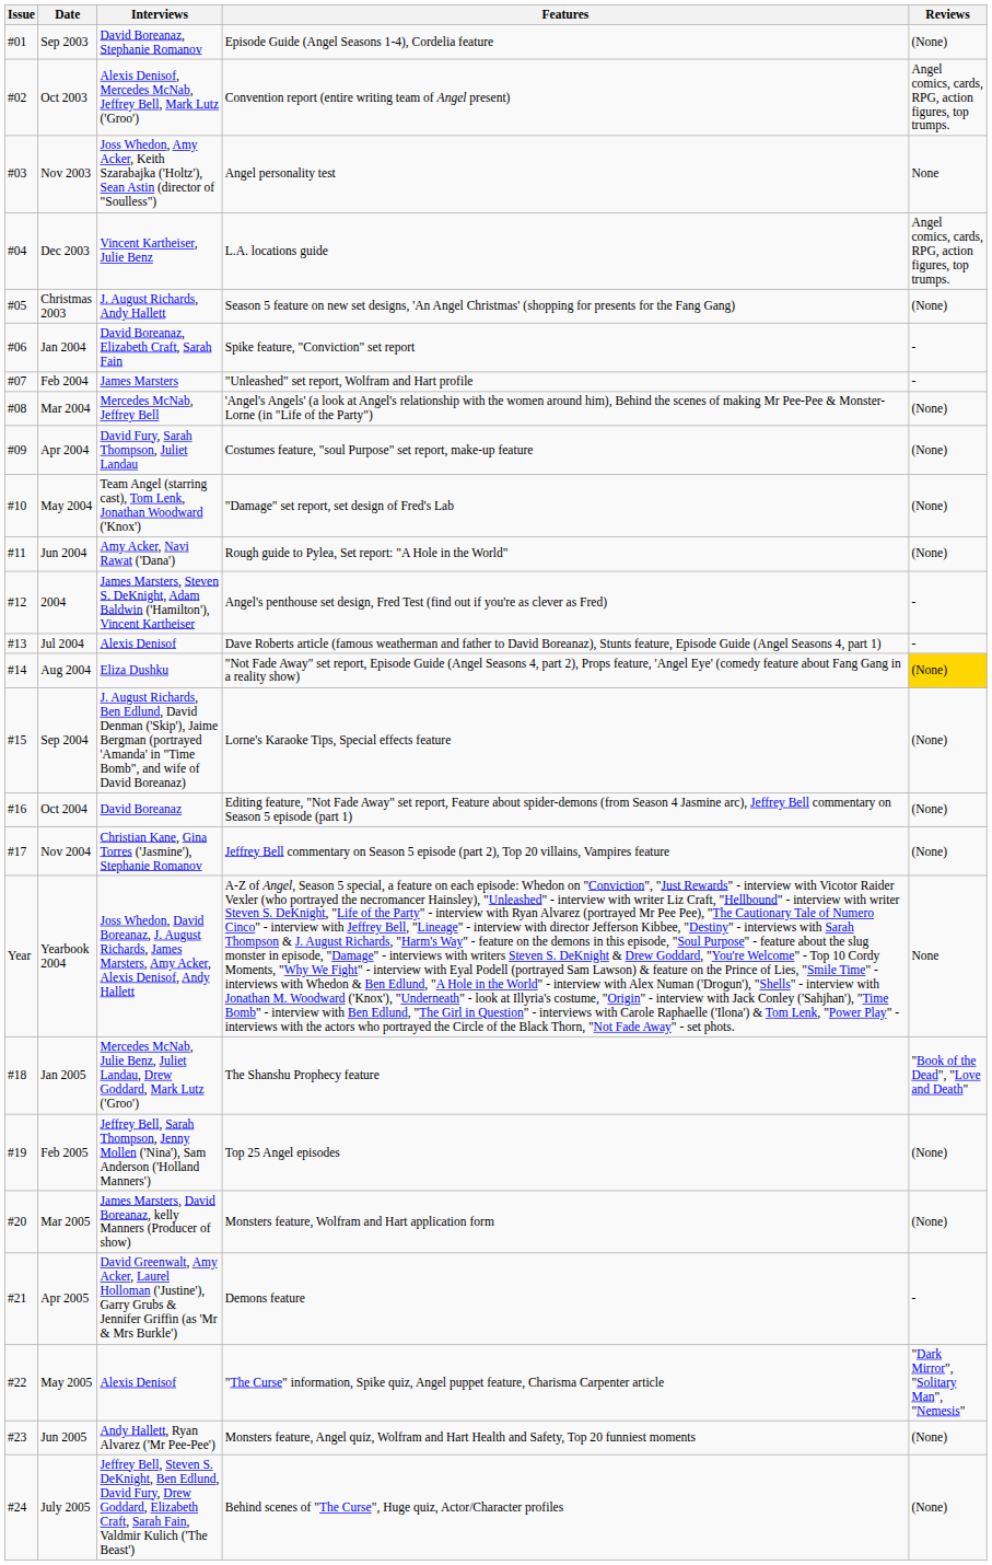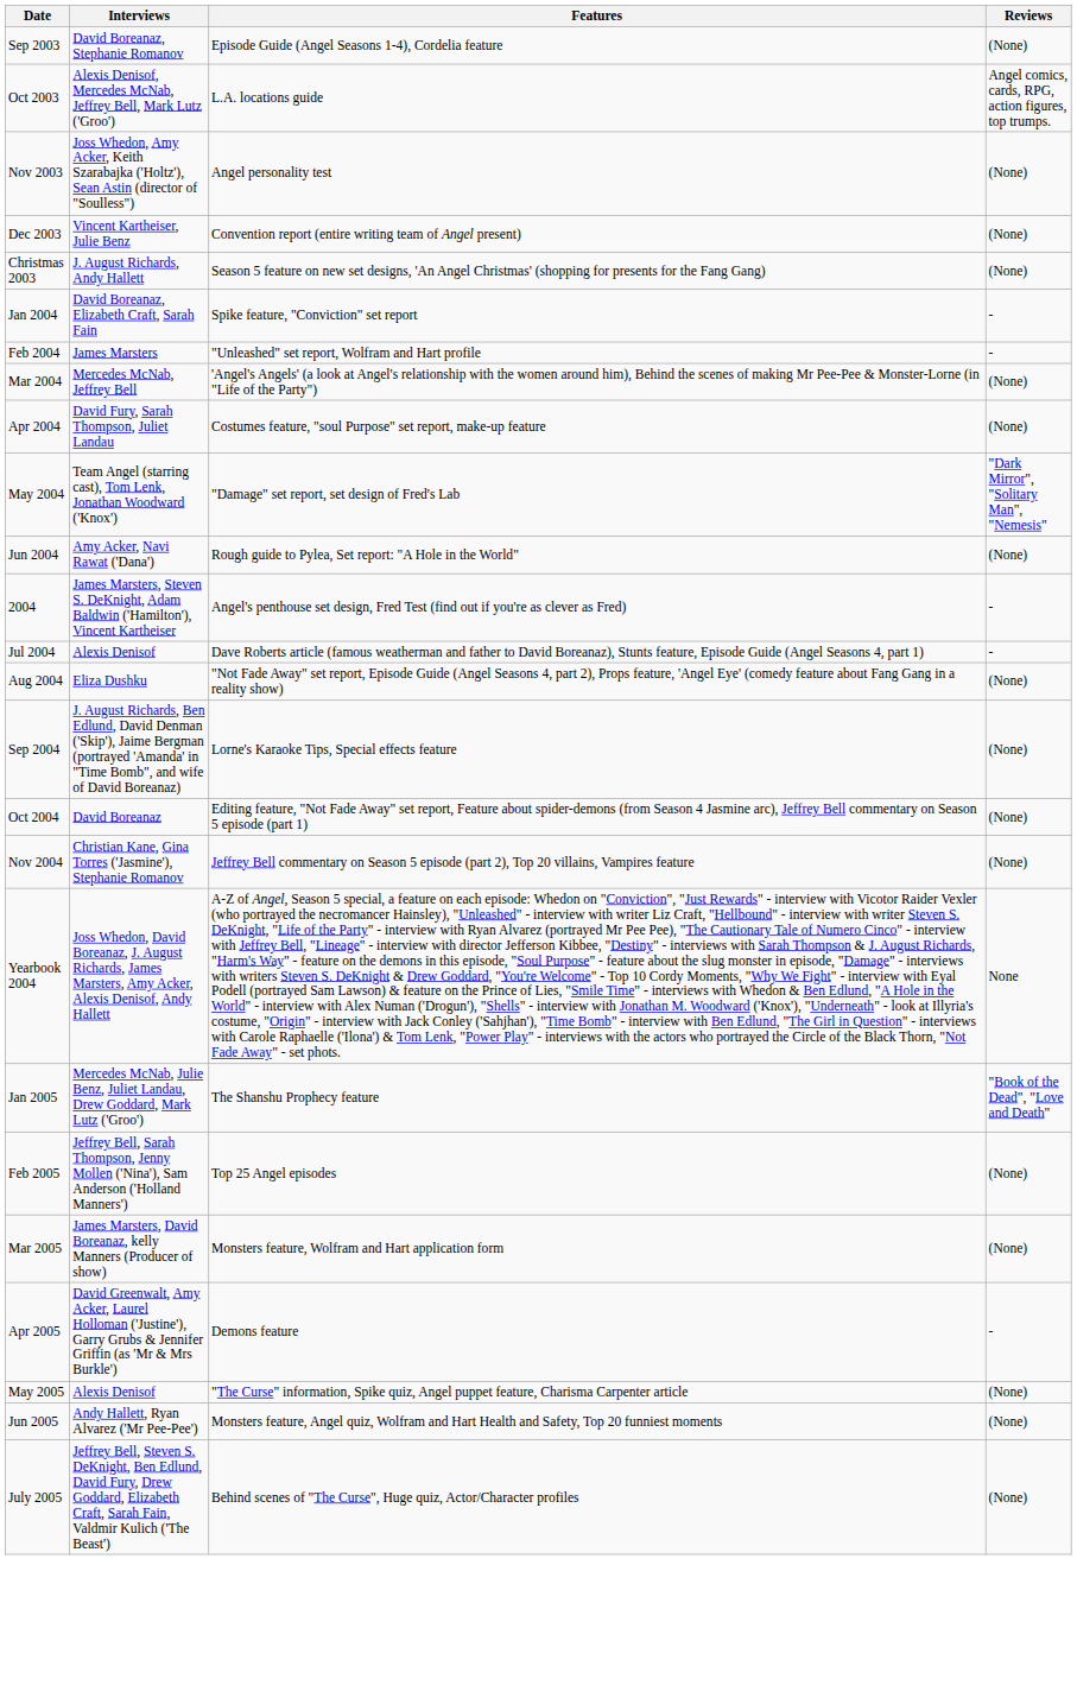 <table class="wikitable">
 <tr>
-<th>Issue</th>
 <th>Date</th>
 <th>Interviews</th>
 <th>Features</th>
 <th>Reviews</th>
 </tr>
 <tr>
-<td>#01</td>
 <td>Sep 2003</td>
 <td><a href='#'>David Boreanaz</a>, <a href='#'>Stephanie Romanov</a></td>
 <td>Episode Guide (Angel Seasons 1-4), Cordelia feature</td>
 <td>(None)</td>
 </tr>
 <tr>
-<td>#02</td>
 <td>Oct 2003</td>
 <td><a href='#'>Alexis Denisof</a>, <a href='#'>Mercedes McNab</a>, <a href='#'>Jeffrey Bell</a>, <a href='#'>Mark Lutz</a> ('Groo')</td>
-<td>Convention report (entire writing team of <em>Angel</em> present)</td>
-<td>Angel comics, cards, RPG, action figures, top trumps.</td>
-</tr>
-<tr>
-<td>#03</td>
-<td>Nov 2003</td>
-<td><a href='#'>Joss Whedon</a>, <a href='#'>Amy Acker</a>, Keith Szarabajka ('Holtz'), <a href='#'>Sean Astin</a> (director of "Soulless")</td>
-<td>Angel personality test</td>
-<td>None</td>
-</tr>
-<tr>
-<td>#04</td>
-<td>Dec 2003</td>
-<td><a href='#'>Vincent Kartheiser</a>, <a href='#'>Julie Benz</a></td>
 <td>L.A. locations guide</td>
 <td>Angel comics, cards, RPG, action figures, top trumps.</td>
 </tr>
 <tr>
-<td>#05</td>
+<td>Nov 2003</td>
+<td><a href='#'>Joss Whedon</a>, <a href='#'>Amy Acker</a>, Keith Szarabajka ('Holtz'), <a href='#'>Sean Astin</a> (director of "Soulless")</td>
+<td>Angel personality test</td>
+<td>(None)</td>
+</tr>
+<tr>
+<td>Dec 2003</td>
+<td><a href='#'>Vincent Kartheiser</a>, <a href='#'>Julie Benz</a></td>
+<td>Convention report (entire writing team of <em>Angel</em> present)</td>
+<td>(None)</td>
+</tr>
+<tr>
 <td>Christmas 2003</td>
 <td><a href='#'>J. August Richards</a>, <a href='#'>Andy Hallett</a></td>
 <td>Season 5 feature on new set designs, 'An Angel Christmas' (shopping for presents for the Fang Gang)</td>
 <td>(None)</td>
 </tr>
 <tr>
-<td>#06</td>
 <td>Jan 2004</td>
 <td><a href='#'>David Boreanaz</a>, <a href='#'>Elizabeth Craft</a>, <a href='#'>Sarah Fain</a></td>
 <td>Spike feature, "Conviction" set report</td>
 <td>-</td>
 </tr>
 <tr>
-<td>#07</td>
 <td>Feb 2004</td>
 <td><a href='#'>James Marsters</a></td>
 <td>"Unleashed" set report, Wolfram and Hart profile</td>
 <td>-</td>
 </tr>
 <tr>
-<td>#08</td>
 <td>Mar 2004</td>
 <td><a href='#'>Mercedes McNab</a>, <a href='#'>Jeffrey Bell</a></td>
 <td>'Angel's Angels' (a look at Angel's relationship with the women around him), Behind the scenes of making Mr Pee-Pee & Monster-Lorne (in "Life of the Party")</td>
 <td>(None)</td>
 </tr>
 <tr>
-<td>#09</td>
 <td>Apr 2004</td>
 <td><a href='#'>David Fury</a>, <a href='#'>Sarah Thompson</a>, <a href='#'>Juliet Landau</a></td>
 <td>Costumes feature, "soul Purpose" set report, make-up feature</td>
 <td>(None)</td>
 </tr>
 <tr>
-<td>#10</td>
 <td>May 2004</td>
 <td>Team Angel (starring cast), <a href='#'>Tom Lenk</a>, <a href='#'>Jonathan Woodward</a> ('Knox')</td>
 <td>"Damage" set report, set design of Fred's Lab</td>
-<td>(None)</td>
+<td>"<a href='#'>Dark Mirror</a>", "<a href='#'>Solitary Man</a>", "<a href='#'>Nemesis</a>"</td>
 </tr>
 <tr>
-<td>#11</td>
 <td>Jun 2004</td>
 <td><a href='#'>Amy Acker</a>, <a href='#'>Navi Rawat</a> ('Dana')</td>
 <td>Rough guide to Pylea, Set report: "A Hole in the World"</td>
 <td>(None)</td>
 </tr>
 <tr>
-<td>#12</td>
 <td>2004</td>
 <td><a href='#'>James Marsters</a>, <a href='#'>Steven S. DeKnight</a>, <a href='#'>Adam Baldwin</a> ('Hamilton'), <a href='#'>Vincent Kartheiser</a></td>
 <td>Angel's penthouse set design, Fred Test (find out if you're as clever as Fred)</td>
 <td>-</td>
 </tr>
 <tr>
-<td>#13</td>
 <td>Jul 2004</td>
 <td><a href='#'>Alexis Denisof</a></td>
 <td>Dave Roberts article (famous weatherman and father to David Boreanaz), Stunts feature, Episode Guide (Angel Seasons 4, part 1)</td>
 <td>-</td>
 </tr>
 <tr>
-<td>#14</td>
 <td>Aug 2004</td>
 <td><a href='#'>Eliza Dushku</a></td>
 <td>"Not Fade Away" set report, Episode Guide (Angel Seasons 4, part 2), Props feature, 'Angel Eye' (comedy feature about Fang Gang in a reality show)</td>
-<td style="background: gold;">(None)</td>
+<td>(None)</td>
 </tr>
 <tr>
-<td>#15</td>
 <td>Sep 2004</td>
 <td><a href='#'>J. August Richards</a>, <a href='#'>Ben Edlund</a>, David Denman ('Skip'), Jaime Bergman (portrayed 'Amanda' in "Time Bomb", and wife of David Boreanaz)</td>
 <td>Lorne's Karaoke Tips, Special effects feature</td>
 <td>(None)</td>
 </tr>
 <tr>
-<td>#16</td>
 <td>Oct 2004</td>
 <td><a href='#'>David Boreanaz</a></td>
 <td>Editing feature, "Not Fade Away" set report, Feature about spider-demons (from Season 4 Jasmine arc), <a href='#'>Jeffrey Bell</a> commentary on Season 5 episode (part 1)</td>
 <td>(None)</td>
 </tr>
 <tr>
-<td>#17</td>
 <td>Nov 2004</td>
 <td><a href='#'>Christian Kane</a>, <a href='#'>Gina Torres</a> ('Jasmine'), <a href='#'>Stephanie Romanov</a></td>
 <td><a href='#'>Jeffrey Bell</a> commentary on Season 5 episode (part 2), Top 20 villains, Vampires feature</td>
 <td>(None)</td>
 </tr>
 <tr>
-<td>Year</td>
 <td>Yearbook 2004</td>
 <td><a href='#'>Joss Whedon</a>, <a href='#'>David Boreanaz</a>, <a href='#'>J. August Richards</a>, <a href='#'>James Marsters</a>, <a href='#'>Amy Acker</a>, <a href='#'>Alexis Denisof</a>, <a href='#'>Andy Hallett</a></td>
 <td>A-Z of <em>Angel</em>, Season 5 special, a feature on each episode: Whedon on "<a href='#'>Conviction</a>", "<a href='#'>Just Rewards</a>" - interview with Vicotor Raider Vexler  (who portrayed the necromancer Hainsley), "<a href='#'>Unleashed</a>" - interview with writer Liz Craft, "<a href='#'>Hellbound</a>" - interview with writer <a href='#'>Steven S. DeKnight</a>, "<a href='#'>Life of the Party</a>" - interview with Ryan Alvarez (portrayed Mr Pee Pee), "<a href='#'>The Cautionary Tale of Numero Cinco</a>" - interview with <a href='#'>Jeffrey Bell</a>, "<a href='#'>Lineage</a>" - interview with director Jefferson Kibbee, "<a href='#'>Destiny</a>" - interviews with <a href='#'>Sarah Thompson</a> & <a href='#'>J. August Richards</a>, "<a href='#'>Harm's Way</a>" - feature on the demons in this episode, "<a href='#'>Soul Purpose</a>" - feature about the slug monster in episode, "<a href='#'>Damage</a>" - interviews with writers <a href='#'>Steven S. DeKnight</a> & <a href='#'>Drew Goddard</a>, "<a href='#'>You're Welcome</a>" - Top 10 Cordy Moments, "<a href='#'>Why We Fight</a>" - interview with Eyal Podell (portrayed Sam Lawson) & feature on the Prince of Lies, "<a href='#'>Smile Time</a>" - interviews with Whedon & <a href='#'>Ben Edlund</a>, "<a href='#'>A Hole in the World</a>" - interview with Alex Numan ('Drogun'), "<a href='#'>Shells</a>" - interview with <a href='#'>Jonathan M. Woodward</a> ('Knox'), "<a href='#'>Underneath</a>" - look at Illyria's costume, "<a href='#'>Origin</a>" - interview with Jack Conley ('Sahjhan'), "<a href='#'>Time Bomb</a>" - interview with <a href='#'>Ben Edlund</a>, "<a href='#'>The Girl in Question</a>" - interviews with Carole Raphaelle ('Ilona') & <a href='#'>Tom Lenk</a>, "<a href='#'>Power Play</a>" - interviews with the actors who portrayed the Circle of the Black Thorn, "<a href='#'>Not Fade Away</a>" - set phots.</td>
 <td>None</td>
 </tr>
 <tr>
-<td>#18</td>
 <td>Jan 2005</td>
 <td><a href='#'>Mercedes McNab</a>, <a href='#'>Julie Benz</a>, <a href='#'>Juliet Landau</a>, <a href='#'>Drew Goddard</a>, <a href='#'>Mark Lutz</a> ('Groo')</td>
 <td>The Shanshu Prophecy feature</td>
 <td>"<a href='#'>Book of the Dead</a>", "<a href='#'>Love and Death</a>"</td>
 </tr>
 <tr>
-<td>#19</td>
 <td>Feb 2005</td>
 <td><a href='#'>Jeffrey Bell</a>, <a href='#'>Sarah Thompson</a>, <a href='#'>Jenny Mollen</a> ('Nina'), Sam Anderson ('Holland Manners')</td>
 <td>Top 25 Angel episodes</td>
 <td>(None)</td>
 </tr>
 <tr>
-<td>#20</td>
 <td>Mar 2005</td>
 <td><a href='#'>James Marsters</a>, <a href='#'>David Boreanaz</a>, kelly Manners (Producer of show)</td>
 <td>Monsters feature, Wolfram and Hart application form</td>
 <td>(None)</td>
 </tr>
 <tr>
-<td>#21</td>
 <td>Apr 2005</td>
 <td><a href='#'>David Greenwalt</a>, <a href='#'>Amy Acker</a>, <a href='#'>Laurel Holloman</a> ('Justine'), Garry Grubs & Jennifer Griffin (as 'Mr & Mrs Burkle')</td>
 <td>Demons feature</td>
 <td>-</td>
 </tr>
 <tr>
-<td>#22</td>
 <td>May 2005</td>
 <td><a href='#'>Alexis Denisof</a></td>
 <td>"<a href='#'>The Curse</a>" information, Spike quiz, Angel puppet feature, Charisma Carpenter article</td>
-<td>"<a href='#'>Dark Mirror</a>", "<a href='#'>Solitary Man</a>", "<a href='#'>Nemesis</a>"</td>
+<td>(None)</td>
 </tr>
 <tr>
-<td>#23</td>
 <td>Jun 2005</td>
 <td><a href='#'>Andy Hallett</a>, Ryan Alvarez ('Mr Pee-Pee')</td>
 <td>Monsters feature, Angel quiz, Wolfram and Hart Health and Safety, Top 20 funniest moments</td>
 <td>(None)</td>
 </tr>
 <tr>
-<td>#24</td>
 <td>July 2005</td>
 <td><a href='#'>Jeffrey Bell</a>, <a href='#'>Steven S. DeKnight</a>, <a href='#'>Ben Edlund</a>, <a href='#'>David Fury</a>, <a href='#'>Drew Goddard</a>, <a href='#'>Elizabeth Craft</a>, <a href='#'>Sarah Fain</a>, Valdmir Kulich ('The Beast')</td>
 <td>Behind scenes of "<a href='#'>The Curse</a>", Huge quiz, Actor/Character profiles</td>
 <td>(None)</td>
 </tr>
 </table>
